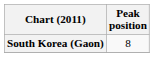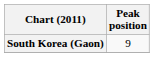 <table class="wikitable plainrowheaders" style="text-align:center;">
 <tr>
 <th>Chart (2011)</th>
 <th>Peak<br>position</th>
 </tr>
 <tr>
 <th scope="row">South Korea (Gaon)</th>
-<td>8</td>
+<td>9</td>
 </tr>
 <tr>
 </tr>
 </table>
